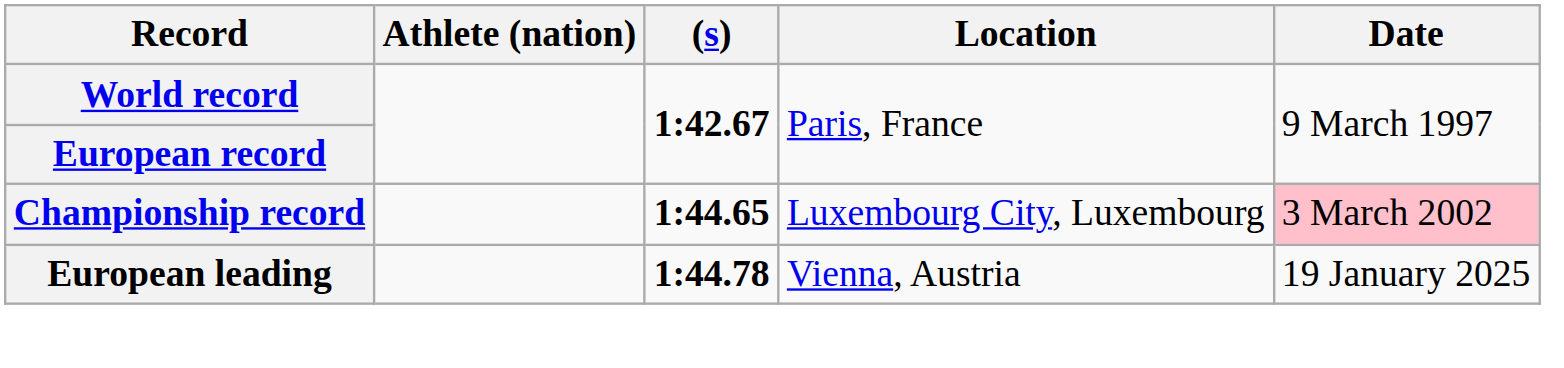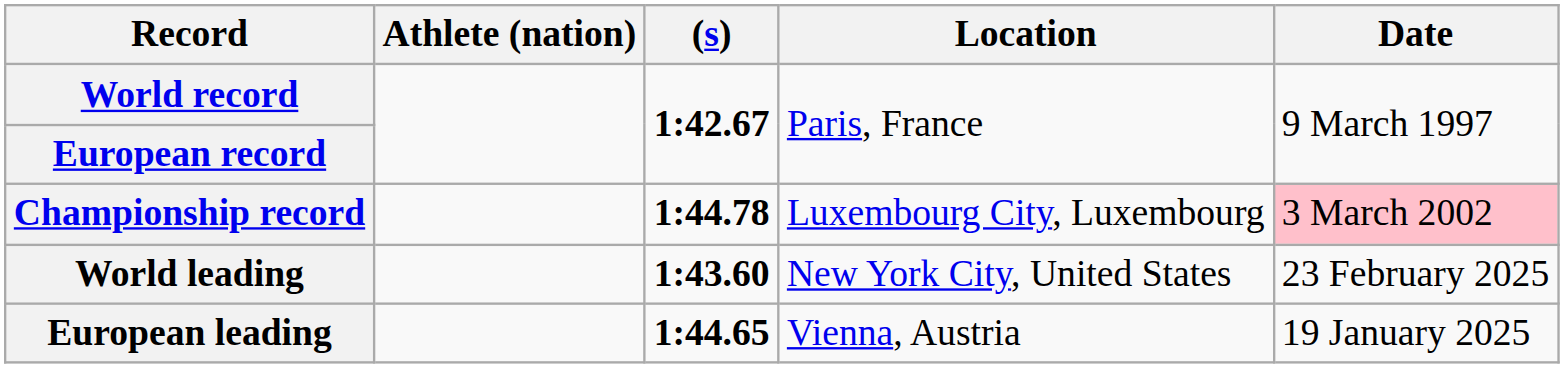 <table class="wikitable">
 <tr>
 <th scope="col">Record</th>
 <th scope="col">Athlete (nation)</th>
 <th scope="col"> (<a href='#'>s</a>)</th>
 <th scope="col">Location</th>
 <th scope="col">Date</th>
 </tr>
 <tr>
 <th scope="row"><a href='#'>World record</a></th>
 <td rowspan="2"></td>
 <td rowspan="2" align="center"><strong>1:42.67</strong></td>
 <td rowspan="2"><a href='#'>Paris</a>, France</td>
 <td rowspan="2">9 March 1997</td>
 </tr>
 <tr>
 <th scope="row"><a href='#'>European record</a></th>
 </tr>
 <tr>
 <th scope="row"><a href='#'>Championship record</a></th>
 <td></td>
-<td align="center"><strong>1:44.65</strong></td>
+<td align="center"><strong>1:44.78</strong></td>
 <td><a href='#'>Luxembourg City</a>, Luxembourg</td>
 <td style="background: pink;">3 March 2002</td>
 </tr>
 <tr>
+<th scope="row">World leading</th>
+<td></td>
+<td align="center"><strong>1:43.60</strong></td>
+<td><a href='#'>New York City</a>, United States</td>
+<td>23 February 2025</td>
+</tr>
+<tr>
 <th scope="row">European leading</th>
 <td></td>
-<td align="center"><strong>1:44.78</strong></td>
+<td align="center"><strong>1:44.65</strong></td>
 <td><a href='#'>Vienna</a>, Austria</td>
 <td>19 January 2025</td>
 </tr>
 </table>
